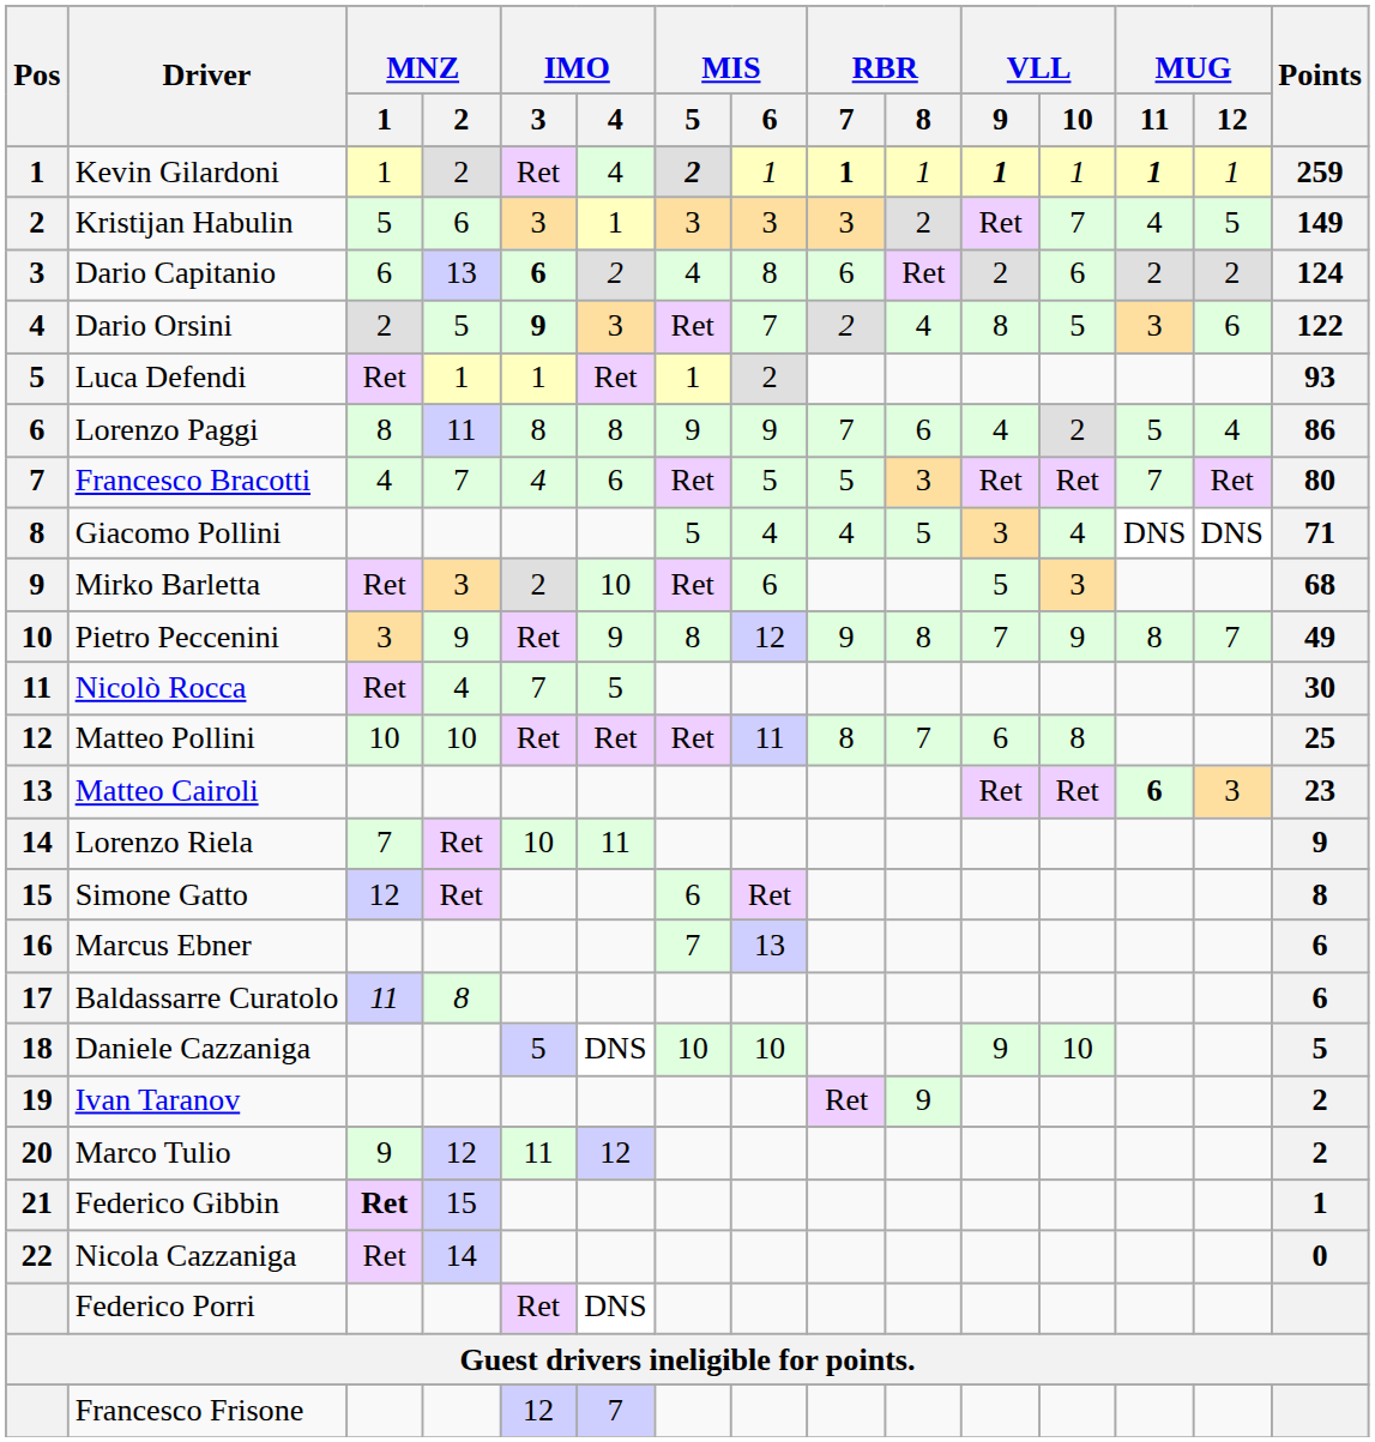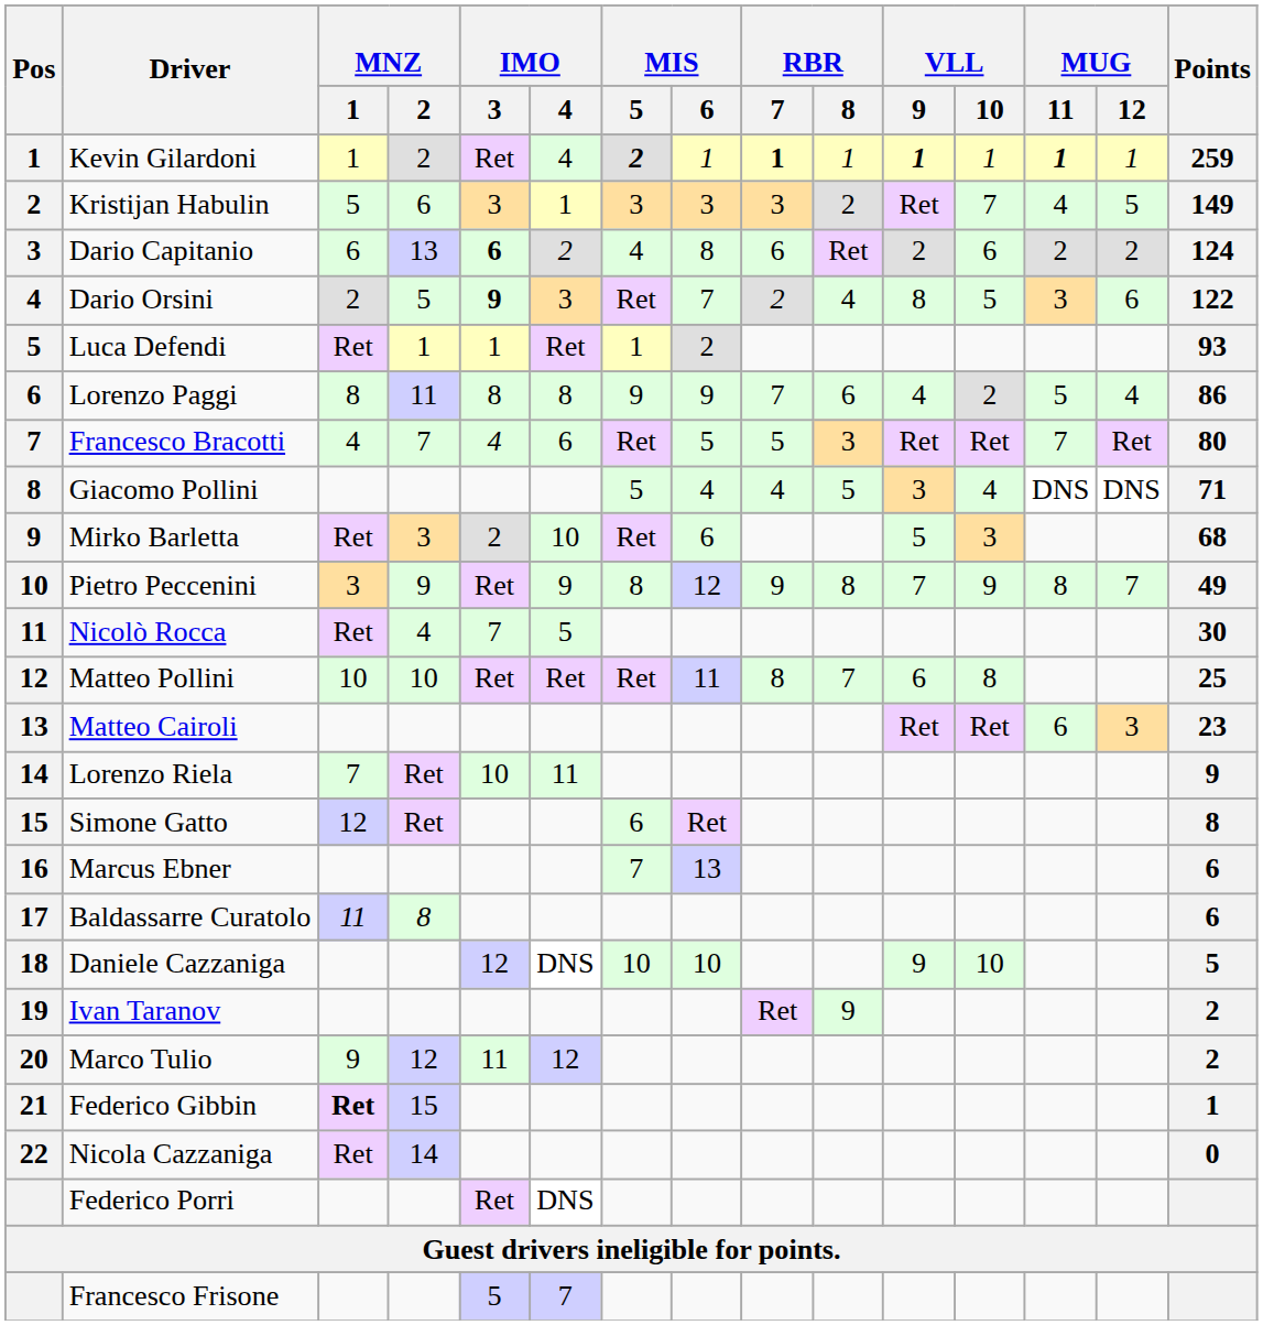 <table class="wikitable" style="font-size:85%; text-align: center;">
 <tr>
 <th rowspan=2>Pos</th>
 <th rowspan=2>Driver</th>
 <th colspan=2><br><a href='#'>MNZ</a></th>
 <th colspan=2><br><a href='#'>IMO</a></th>
 <th colspan=2><br><a href='#'>MIS</a></th>
 <th colspan=2><br><a href='#'>RBR</a></th>
 <th colspan=2><br><a href='#'>VLL</a></th>
 <th colspan=2><br><a href='#'>MUG</a></th>
 <th rowspan=2>Points</th>
 </tr>
 <tr>
 <th width="27">1</th>
 <th width="27">2</th>
 <th width="27">3</th>
 <th width="27">4</th>
 <th width="27">5</th>
 <th width="27">6</th>
 <th width="27">7</th>
 <th width="27">8</th>
 <th width="27">9</th>
 <th width="27">10</th>
 <th width="27">11</th>
 <th width="27">12</th>
 </tr>
 <tr>
 <th>1</th>
 <td align=left nowrap> Kevin Gilardoni</td>
 <td style="background:#FFFFBF;">1</td>
 <td style="background:#DFDFDF;">2</td>
 <td style="background:#EFCFFF;">Ret</td>
 <td style="background:#DFFFDF;">4</td>
 <td style="background:#DFDFDF;"><strong><em>2</em></strong></td>
 <td style="background:#FFFFBF;"><em>1</em></td>
 <td style="background:#FFFFBF;"><strong>1</strong></td>
 <td style="background:#FFFFBF;"><em>1</em></td>
 <td style="background:#FFFFBF;"><strong><em>1</em></strong></td>
 <td style="background:#FFFFBF;"><em>1</em></td>
 <td style="background:#FFFFBF;"><strong><em>1</em></strong></td>
 <td style="background:#FFFFBF;"><em>1</em></td>
 <th>259</th>
 </tr>
 <tr>
 <th>2</th>
 <td align=left nowrap> Kristijan Habulin</td>
 <td style="background:#DFFFDF;">5</td>
 <td style="background:#DFFFDF;">6</td>
 <td style="background:#FFDF9F;">3</td>
 <td style="background:#FFFFBF;">1</td>
 <td style="background:#FFDF9F;">3</td>
 <td style="background:#FFDF9F;">3</td>
 <td style="background:#FFDF9F;">3</td>
 <td style="background:#DFDFDF;">2</td>
 <td style="background:#EFCFFF;">Ret</td>
 <td style="background:#DFFFDF;">7</td>
 <td style="background:#DFFFDF;">4</td>
 <td style="background:#DFFFDF;">5</td>
 <th>149</th>
 </tr>
 <tr>
 <th>3</th>
 <td align=left nowrap> Dario Capitanio</td>
 <td style="background:#DFFFDF;">6</td>
 <td style="background:#CFCFFF;">13</td>
 <td style="background:#DFFFDF;"><strong>6</strong></td>
 <td style="background:#DFDFDF;"><em>2</em></td>
 <td style="background:#DFFFDF;">4</td>
 <td style="background:#DFFFDF;">8</td>
 <td style="background:#DFFFDF;">6</td>
 <td style="background:#EFCFFF;">Ret</td>
 <td style="background:#DFDFDF;">2</td>
 <td style="background:#DFFFDF;">6</td>
 <td style="background:#DFDFDF;">2</td>
 <td style="background:#DFDFDF;">2</td>
 <th>124</th>
 </tr>
 <tr>
 <th>4</th>
 <td align=left nowrap> Dario Orsini</td>
 <td style="background:#DFDFDF;">2</td>
 <td style="background:#DFFFDF;">5</td>
 <td style="background:#DFFFDF;"><strong>9</strong></td>
 <td style="background:#FFDF9F;">3</td>
 <td style="background:#EFCFFF;">Ret</td>
 <td style="background:#DFFFDF;">7</td>
 <td style="background:#DFDFDF;"><em>2</em></td>
 <td style="background:#DFFFDF;">4</td>
 <td style="background:#DFFFDF;">8</td>
 <td style="background:#DFFFDF;">5</td>
 <td style="background:#FFDF9F;">3</td>
 <td style="background:#DFFFDF;">6</td>
 <th>122</th>
 </tr>
 <tr>
 <th>5</th>
 <td align=left nowrap> Luca Defendi</td>
 <td style="background:#EFCFFF;">Ret</td>
 <td style="background:#FFFFBF;">1</td>
 <td style="background:#FFFFBF;">1</td>
 <td style="background:#EFCFFF;">Ret</td>
 <td style="background:#FFFFBF;">1</td>
 <td style="background:#DFDFDF;">2</td>
 <td></td>
 <td></td>
 <td></td>
 <td></td>
 <td></td>
 <td></td>
 <th>93</th>
 </tr>
 <tr>
 <th>6</th>
 <td align=left nowrap> Lorenzo Paggi</td>
 <td style="background:#DFFFDF;">8</td>
 <td style="background:#CFCFFF;">11</td>
 <td style="background:#DFFFDF;">8</td>
 <td style="background:#DFFFDF;">8</td>
 <td style="background:#DFFFDF;">9</td>
 <td style="background:#DFFFDF;">9</td>
 <td style="background:#DFFFDF;">7</td>
 <td style="background:#DFFFDF;">6</td>
 <td style="background:#DFFFDF;">4</td>
 <td style="background:#DFDFDF;">2</td>
 <td style="background:#DFFFDF;">5</td>
 <td style="background:#DFFFDF;">4</td>
 <th>86</th>
 </tr>
 <tr>
 <th>7</th>
 <td align=left nowrap> <a href='#'>Francesco Bracotti</a></td>
 <td style="background:#DFFFDF;">4</td>
 <td style="background:#DFFFDF;">7</td>
 <td style="background:#DFFFDF;"><em>4</em></td>
 <td style="background:#DFFFDF;">6</td>
 <td style="background:#EFCFFF;">Ret</td>
 <td style="background:#DFFFDF;">5</td>
 <td style="background:#DFFFDF;">5</td>
 <td style="background:#FFDF9F;">3</td>
 <td style="background:#EFCFFF;">Ret</td>
 <td style="background:#EFCFFF;">Ret</td>
 <td style="background:#DFFFDF;">7</td>
 <td style="background:#EFCFFF;">Ret</td>
 <th>80</th>
 </tr>
 <tr>
 <th>8</th>
 <td align=left nowrap> Giacomo Pollini</td>
 <td></td>
 <td></td>
 <td></td>
 <td></td>
 <td style="background:#DFFFDF;">5</td>
 <td style="background:#DFFFDF;">4</td>
 <td style="background:#DFFFDF;">4</td>
 <td style="background:#DFFFDF;">5</td>
 <td style="background:#FFDF9F;">3</td>
 <td style="background:#DFFFDF;">4</td>
 <td style="background:#FFFFFF;">DNS</td>
 <td style="background:#FFFFFF;">DNS</td>
 <th>71</th>
 </tr>
 <tr>
 <th>9</th>
 <td align=left nowrap> Mirko Barletta</td>
 <td style="background:#EFCFFF;">Ret</td>
 <td style="background:#FFDF9F;">3</td>
 <td style="background:#DFDFDF;">2</td>
 <td style="background:#DFFFDF;">10</td>
 <td style="background:#EFCFFF;">Ret</td>
 <td style="background:#DFFFDF;">6</td>
 <td></td>
 <td></td>
 <td style="background:#DFFFDF;">5</td>
 <td style="background:#FFDF9F;">3</td>
 <td></td>
 <td></td>
 <th>68</th>
 </tr>
 <tr>
 <th>10</th>
 <td align=left nowrap> Pietro Peccenini</td>
 <td style="background:#FFDF9F;">3</td>
 <td style="background:#DFFFDF;">9</td>
 <td style="background:#EFCFFF;">Ret</td>
 <td style="background:#DFFFDF;">9</td>
 <td style="background:#DFFFDF;">8</td>
 <td style="background:#CFCFFF;">12</td>
 <td style="background:#DFFFDF;">9</td>
 <td style="background:#DFFFDF;">8</td>
 <td style="background:#DFFFDF;">7</td>
 <td style="background:#DFFFDF;">9</td>
 <td style="background:#DFFFDF;">8</td>
 <td style="background:#DFFFDF;">7</td>
 <th>49</th>
 </tr>
 <tr>
 <th>11</th>
 <td align=left nowrap> <a href='#'>Nicolò Rocca</a></td>
 <td style="background:#EFCFFF;">Ret</td>
 <td style="background:#DFFFDF;">4</td>
 <td style="background:#DFFFDF;">7</td>
 <td style="background:#DFFFDF;">5</td>
 <td></td>
 <td></td>
 <td></td>
 <td></td>
 <td></td>
 <td></td>
 <td></td>
 <td></td>
 <th>30</th>
 </tr>
 <tr>
 <th>12</th>
 <td align=left nowrap> Matteo Pollini</td>
 <td style="background:#DFFFDF;">10</td>
 <td style="background:#DFFFDF;">10</td>
 <td style="background:#EFCFFF;">Ret</td>
 <td style="background:#EFCFFF;">Ret</td>
 <td style="background:#EFCFFF;">Ret</td>
 <td style="background:#CFCFFF;">11</td>
 <td style="background:#DFFFDF;">8</td>
 <td style="background:#DFFFDF;">7</td>
 <td style="background:#DFFFDF;">6</td>
 <td style="background:#DFFFDF;">8</td>
 <td></td>
 <td></td>
 <th>25</th>
 </tr>
 <tr>
 <th>13</th>
 <td align=left nowrap> <a href='#'>Matteo Cairoli</a></td>
 <td></td>
 <td></td>
 <td></td>
 <td></td>
 <td></td>
 <td></td>
 <td></td>
 <td></td>
 <td style="background:#EFCFFF;">Ret</td>
 <td style="background:#EFCFFF;">Ret</td>
-<td style="background:#DFFFDF;"><strong>6</strong></td>
+<td style="background:#DFFFDF;">6</td>
 <td style="background:#FFDF9F;">3</td>
 <th>23</th>
 </tr>
 <tr>
 <th>14</th>
 <td align=left nowrap> Lorenzo Riela</td>
 <td style="background:#DFFFDF;">7</td>
 <td style="background:#EFCFFF;">Ret</td>
 <td style="background:#DFFFDF;">10</td>
 <td style="background:#DFFFDF;">11</td>
 <td></td>
 <td></td>
 <td></td>
 <td></td>
 <td></td>
 <td></td>
 <td></td>
 <td></td>
 <th>9</th>
 </tr>
 <tr>
 <th>15</th>
 <td align=left nowrap> Simone Gatto</td>
 <td style="background:#CFCFFF;">12</td>
 <td style="background:#EFCFFF;">Ret</td>
 <td></td>
 <td></td>
 <td style="background:#DFFFDF;">6</td>
 <td style="background:#EFCFFF;">Ret</td>
 <td></td>
 <td></td>
 <td></td>
 <td></td>
 <td></td>
 <td></td>
 <th>8</th>
 </tr>
 <tr>
 <th>16</th>
 <td align=left nowrap> Marcus Ebner</td>
 <td></td>
 <td></td>
 <td></td>
 <td></td>
 <td style="background:#DFFFDF;">7</td>
 <td style="background:#CFCFFF;">13</td>
 <td></td>
 <td></td>
 <td></td>
 <td></td>
 <td></td>
 <td></td>
 <th>6</th>
 </tr>
 <tr>
 <th>17</th>
 <td align=left nowrap> Baldassarre Curatolo</td>
 <td style="background:#CFCFFF;"><em>11</em></td>
 <td style="background:#DFFFDF;"><em>8</em></td>
 <td></td>
 <td></td>
 <td></td>
 <td></td>
 <td></td>
 <td></td>
 <td></td>
 <td></td>
 <td></td>
 <td></td>
 <th>6</th>
 </tr>
 <tr>
 <th>18</th>
 <td align=left nowrap> Daniele Cazzaniga</td>
 <td></td>
 <td></td>
-<td style="background:#CFCFFF;">5</td>
+<td style="background:#CFCFFF;">12</td>
 <td style="background:#FFFFFF;">DNS</td>
 <td style="background:#DFFFDF;">10</td>
 <td style="background:#DFFFDF;">10</td>
 <td></td>
 <td></td>
 <td style="background:#DFFFDF;">9</td>
 <td style="background:#DFFFDF;">10</td>
 <td></td>
 <td></td>
 <th>5</th>
 </tr>
 <tr>
 <th>19</th>
 <td align=left nowrap> <a href='#'>Ivan Taranov</a></td>
 <td></td>
 <td></td>
 <td></td>
 <td></td>
 <td></td>
 <td></td>
 <td style="background:#EFCFFF;">Ret</td>
 <td style="background:#DFFFDF;">9</td>
 <td></td>
 <td></td>
 <td></td>
 <td></td>
 <th>2</th>
 </tr>
 <tr>
 <th>20</th>
 <td align=left nowrap> Marco Tulio</td>
 <td style="background:#DFFFDF;">9</td>
 <td style="background:#CFCFFF;">12</td>
 <td style="background:#DFFFDF;">11</td>
 <td style="background:#CFCFFF;">12</td>
 <td></td>
 <td></td>
 <td></td>
 <td></td>
 <td></td>
 <td></td>
 <td></td>
 <td></td>
 <th>2</th>
 </tr>
 <tr>
 <th>21</th>
 <td align=left nowrap> Federico Gibbin</td>
 <td style="background:#EFCFFF;"><strong>Ret</strong></td>
 <td style="background:#CFCFFF;">15</td>
 <td></td>
 <td></td>
 <td></td>
 <td></td>
 <td></td>
 <td></td>
 <td></td>
 <td></td>
 <td></td>
 <td></td>
 <th>1</th>
 </tr>
 <tr>
 <th>22</th>
 <td align=left nowrap> Nicola Cazzaniga</td>
 <td style="background:#EFCFFF;">Ret</td>
 <td style="background:#CFCFFF;">14</td>
 <td></td>
 <td></td>
 <td></td>
 <td></td>
 <td></td>
 <td></td>
 <td></td>
 <td></td>
 <td></td>
 <td></td>
 <th>0</th>
 </tr>
 <tr>
 <th></th>
 <td align=left nowrap> Federico Porri</td>
 <td></td>
 <td></td>
 <td style="background:#EFCFFF;">Ret</td>
 <td style="background:#FFFFFF;">DNS</td>
 <td></td>
 <td></td>
 <td></td>
 <td></td>
 <td></td>
 <td></td>
 <td></td>
 <td></td>
 <th></th>
 </tr>
 <tr>
 <th colspan=15>Guest drivers ineligible for points.</th>
 </tr>
 <tr>
 <th></th>
 <td align=left nowrap> Francesco Frisone</td>
 <td></td>
 <td></td>
-<td style="background:#CFCFFF;">12</td>
+<td style="background:#CFCFFF;">5</td>
 <td style="background:#CFCFFF;">7</td>
 <td></td>
 <td></td>
 <td></td>
 <td></td>
 <td></td>
 <td></td>
 <td></td>
 <td></td>
 <th></th>
 </tr>
 </table>
